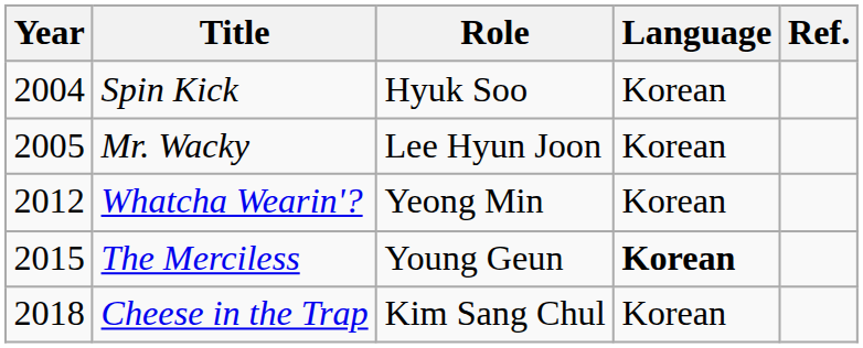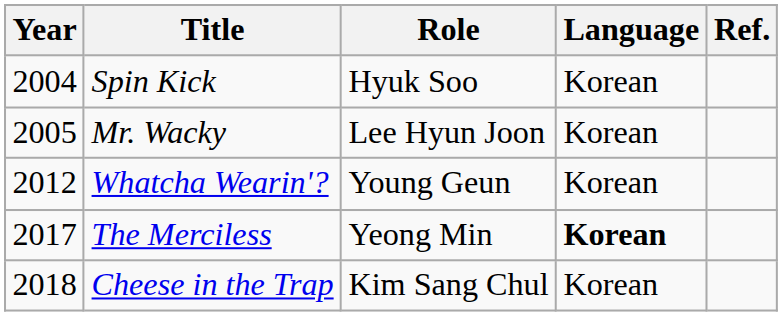 <table class="wikitable">
 <tr>
 <th>Year</th>
 <th>Title</th>
 <th>Role</th>
 <th>Language</th>
 <th>Ref.</th>
 </tr>
 <tr>
 <td>2004</td>
 <td><em>Spin Kick</em></td>
 <td>Hyuk Soo</td>
 <td>Korean</td>
 <td></td>
 </tr>
 <tr>
 <td>2005</td>
 <td><em>Mr. Wacky</em></td>
 <td>Lee Hyun Joon</td>
 <td>Korean</td>
 <td></td>
 </tr>
 <tr>
 <td>2012</td>
 <td><em><a href='#'>Whatcha Wearin'?</a></em></td>
-<td>Yeong Min</td>
+<td>Young Geun</td>
 <td>Korean</td>
 <td></td>
 </tr>
 <tr>
-<td>2015</td>
+<td>2017</td>
 <td><em><a href='#'>The Merciless</a></em></td>
-<td>Young Geun</td>
+<td>Yeong Min</td>
 <td><strong>Korean</strong></td>
 <td></td>
 </tr>
 <tr>
 <td>2018</td>
 <td><em><a href='#'>Cheese in the Trap</a></em></td>
 <td>Kim Sang Chul</td>
 <td>Korean</td>
 <td></td>
 </tr>
 </table>
